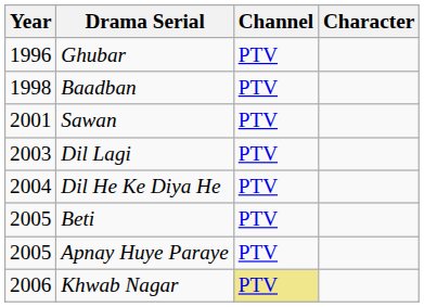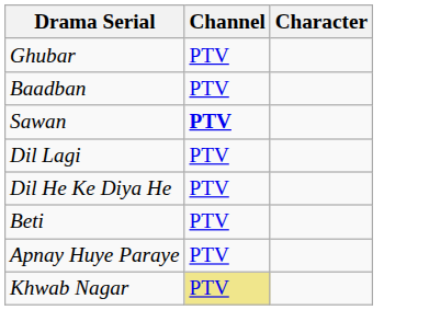 <table class="wikitable">
 <tr>
-<th>Year</th>
 <th>Drama Serial</th>
 <th>Channel</th>
 <th>Character</th>
 </tr>
 <tr>
-<td>1996</td>
 <td><em>Ghubar</em></td>
 <td><a href='#'>PTV</a></td>
 <td></td>
 </tr>
 <tr>
-<td>1998</td>
 <td><em>Baadban</em></td>
 <td><a href='#'>PTV</a></td>
 <td></td>
 </tr>
 <tr>
-<td>2001</td>
 <td><em>Sawan</em></td>
-<td><a href='#'>PTV</a></td>
+<td><strong><a href='#'>PTV</a></strong></td>
 <td></td>
 </tr>
 <tr>
-<td>2003</td>
 <td><em>Dil Lagi</em></td>
 <td><a href='#'>PTV</a></td>
 <td></td>
 </tr>
 <tr>
-<td>2004</td>
 <td><em>Dil He Ke Diya He</em></td>
 <td><a href='#'>PTV</a></td>
 <td></td>
 </tr>
 <tr>
-<td>2005</td>
 <td><em>Beti</em></td>
 <td><a href='#'>PTV</a></td>
 <td></td>
 </tr>
 <tr>
-<td>2005</td>
 <td><em>Apnay Huye Paraye</em></td>
 <td><a href='#'>PTV</a></td>
 <td></td>
 </tr>
 <tr>
-<td>2006</td>
 <td><em>Khwab Nagar</em></td>
 <td style="background: khaki;"><a href='#'>PTV</a></td>
 <td></td>
 </tr>
 </table>
